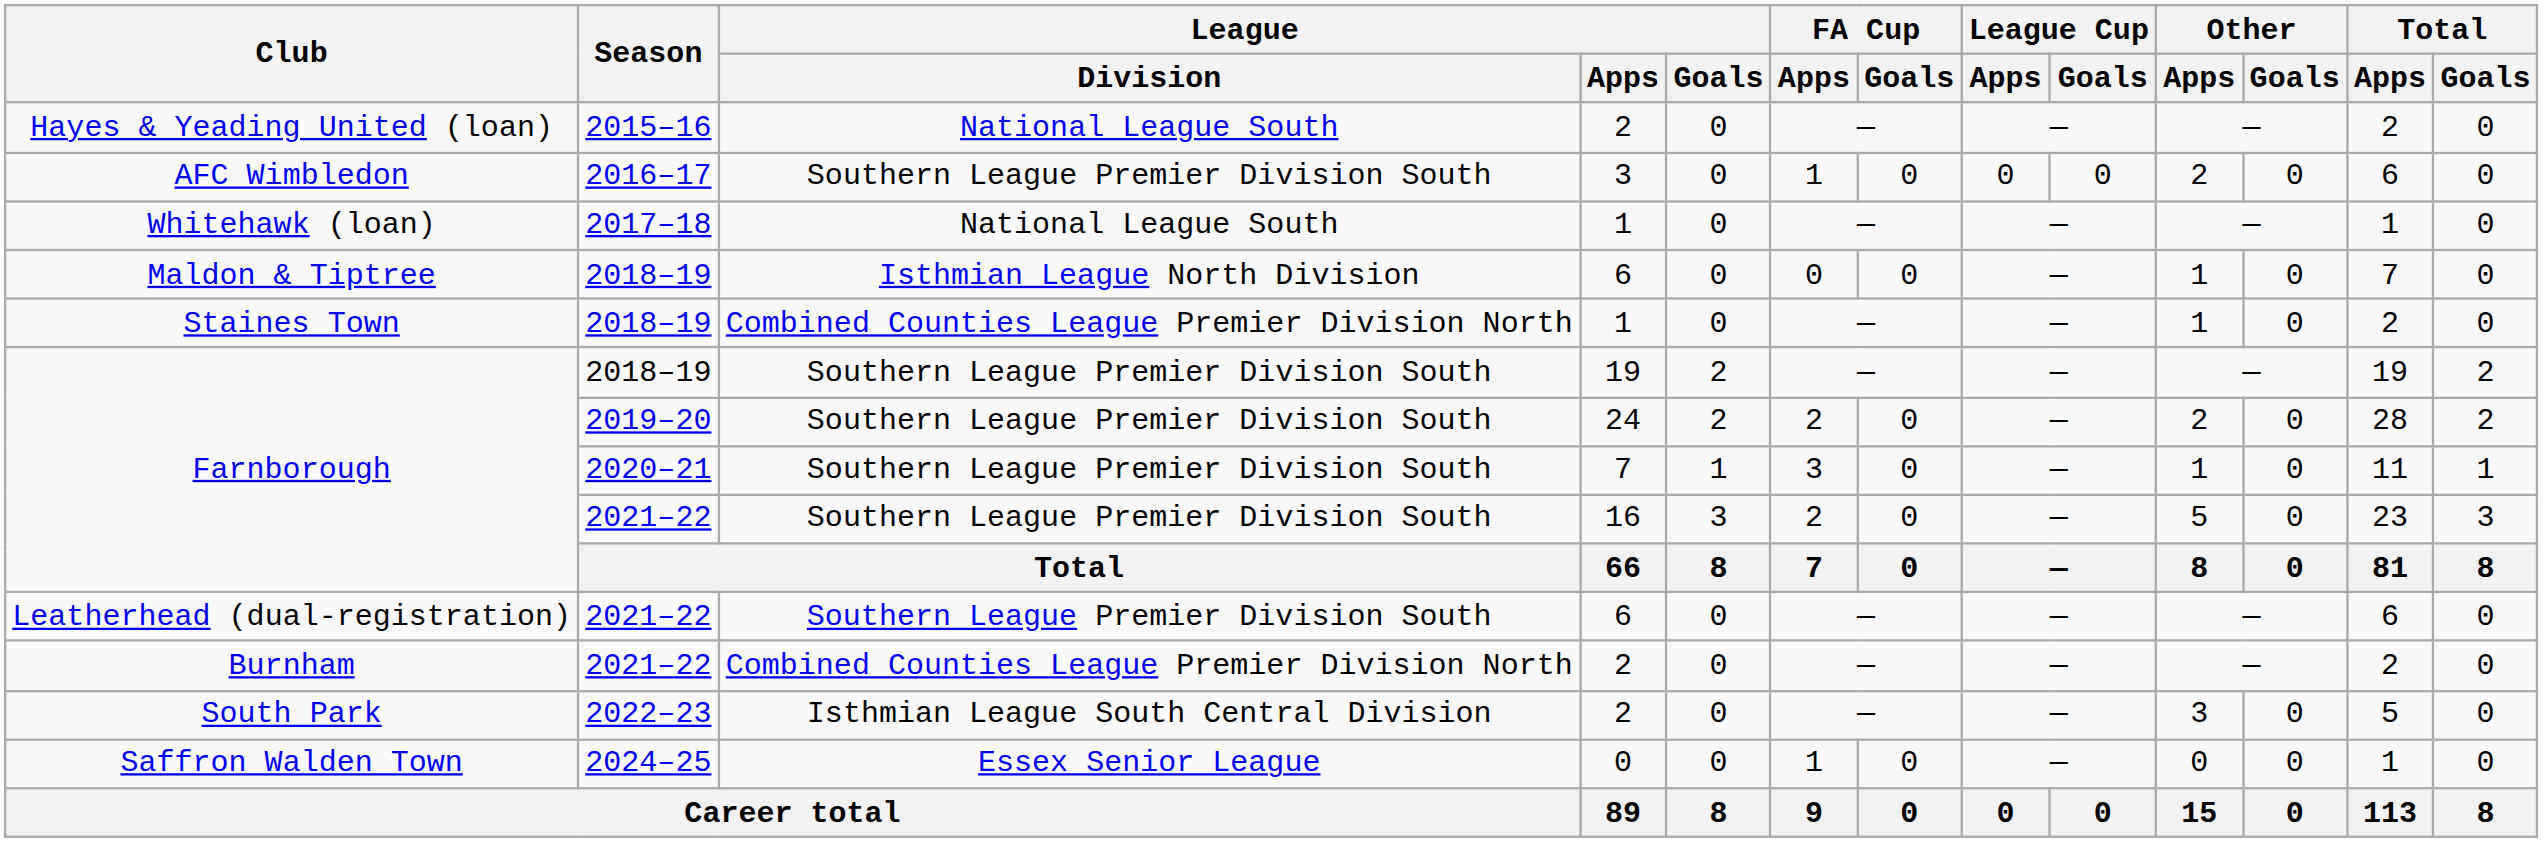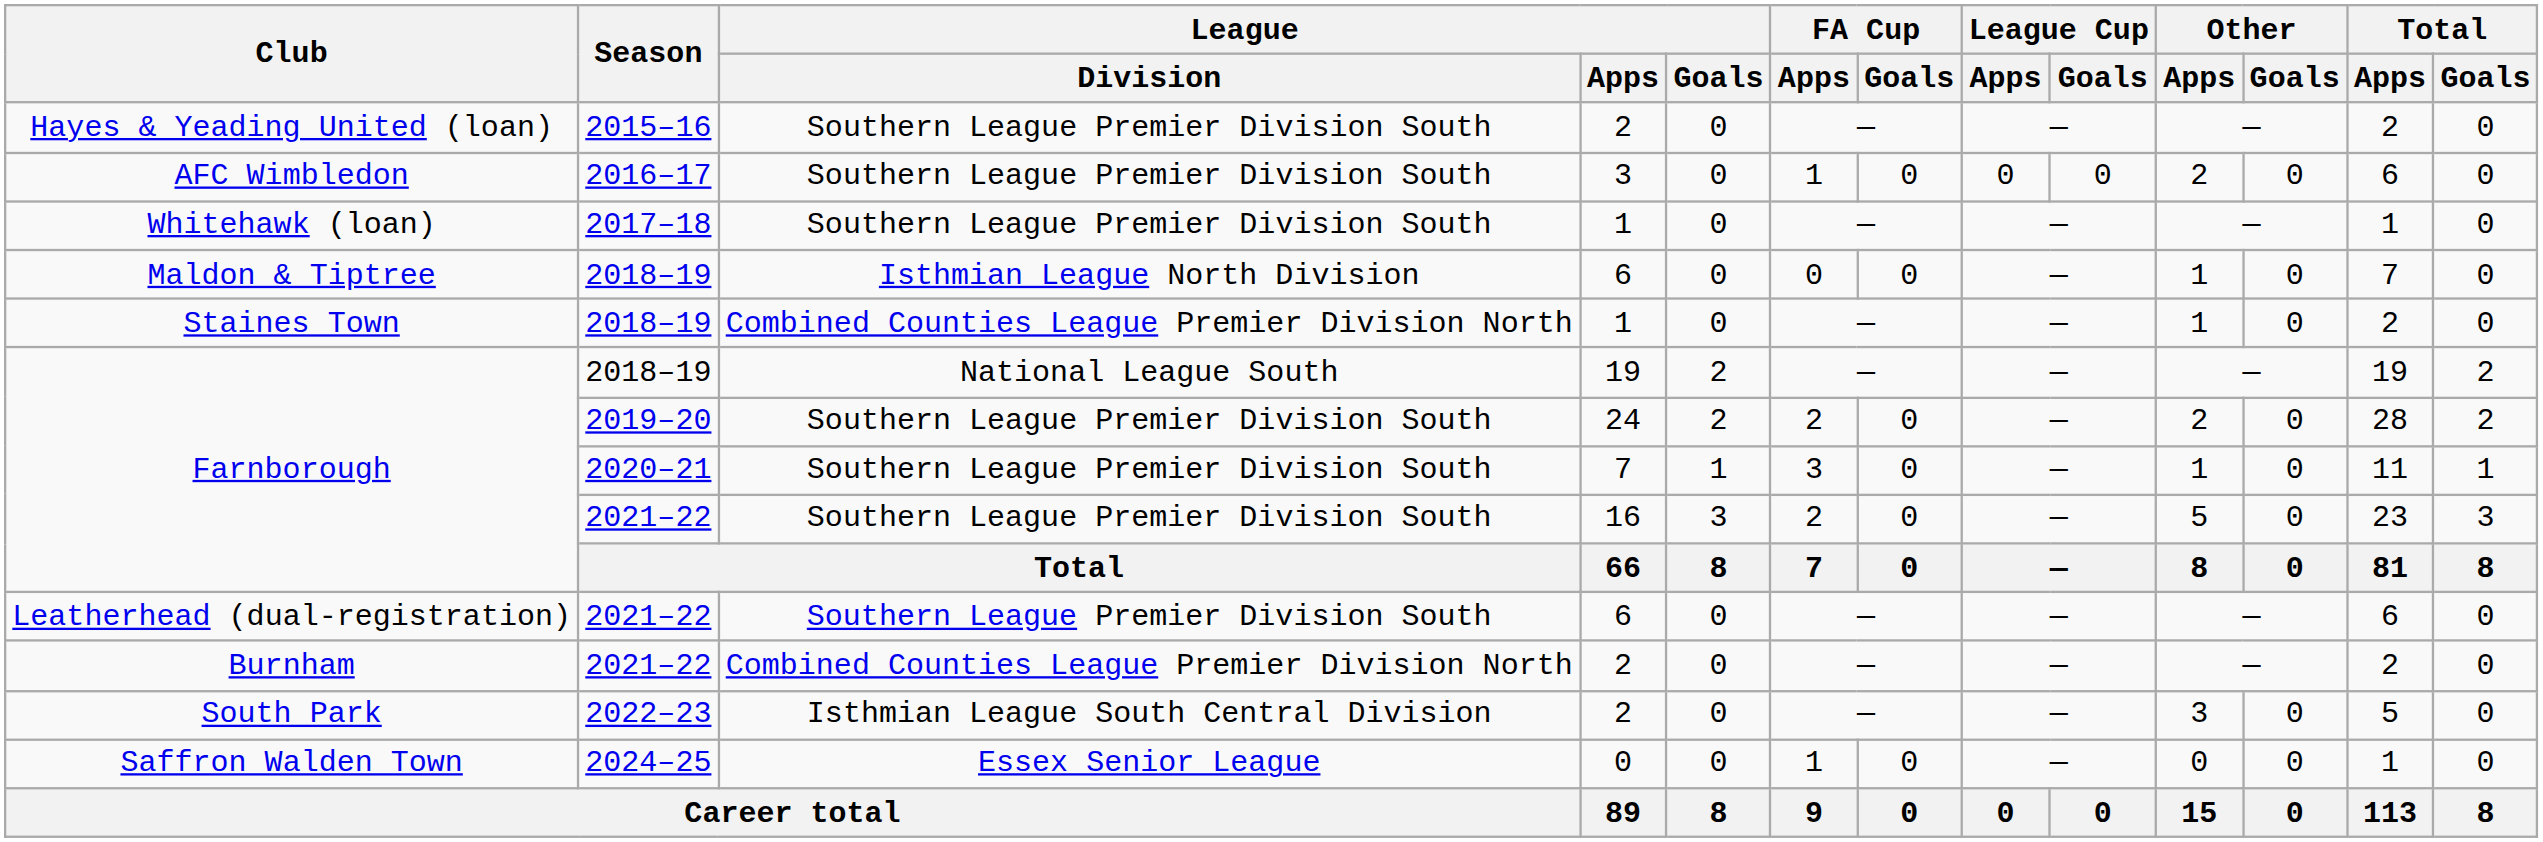 <table style="text-align: center;" class="wikitable">
 <tr>
 <th rowspan="2">Club</th>
 <th rowspan="2">Season</th>
 <th colspan="3">League</th>
 <th colspan="2">FA Cup</th>
 <th colspan="2">League Cup</th>
 <th colspan="2">Other</th>
 <th colspan="2">Total</th>
 </tr>
 <tr>
 <th>Division</th>
 <th>Apps</th>
 <th>Goals</th>
 <th>Apps</th>
 <th>Goals</th>
 <th>Apps</th>
 <th>Goals</th>
 <th>Apps</th>
 <th>Goals</th>
 <th>Apps</th>
 <th>Goals</th>
 </tr>
 <tr>
 <td><a href='#'>Hayes & Yeading United</a> (loan)</td>
 <td><a href='#'>2015–16</a></td>
-<td><a href='#'>National League South</a></td>
+<td>Southern League Premier Division South</td>
 <td>2</td>
 <td>0</td>
 <td colspan="2">—</td>
 <td colspan="2">—</td>
 <td colspan="2">—</td>
 <td>2</td>
 <td>0</td>
 </tr>
 <tr>
 <td><a href='#'>AFC Wimbledon</a></td>
 <td><a href='#'>2016–17</a></td>
 <td>Southern League Premier Division South</td>
 <td>3</td>
 <td>0</td>
 <td>1</td>
 <td>0</td>
 <td>0</td>
 <td>0</td>
 <td>2</td>
 <td>0</td>
 <td>6</td>
 <td>0</td>
 </tr>
 <tr>
 <td><a href='#'>Whitehawk</a> (loan)</td>
 <td><a href='#'>2017–18</a></td>
-<td>National League South</td>
+<td>Southern League Premier Division South</td>
 <td>1</td>
 <td>0</td>
 <td colspan="2">—</td>
 <td colspan="2">—</td>
 <td colspan="2">—</td>
 <td>1</td>
 <td>0</td>
 </tr>
 <tr>
 <td><a href='#'>Maldon & Tiptree</a></td>
 <td><a href='#'>2018–19</a></td>
 <td><a href='#'>Isthmian League</a> North Division</td>
 <td>6</td>
 <td>0</td>
 <td>0</td>
 <td>0</td>
 <td colspan="2">—</td>
 <td>1</td>
 <td>0</td>
 <td>7</td>
 <td>0</td>
 </tr>
 <tr>
 <td><a href='#'>Staines Town</a></td>
 <td><a href='#'>2018–19</a></td>
 <td><a href='#'>Combined Counties League</a> Premier Division North</td>
 <td>1</td>
 <td>0</td>
 <td colspan="2">—</td>
 <td colspan="2">—</td>
 <td>1</td>
 <td>0</td>
 <td>2</td>
 <td>0</td>
 </tr>
 <tr>
 <td rowspan="5"><a href='#'>Farnborough</a></td>
 <td>2018–19</td>
-<td>Southern League Premier Division South</td>
+<td>National League South</td>
 <td>19</td>
 <td>2</td>
 <td colspan="2">—</td>
 <td colspan="2">—</td>
 <td colspan="2">—</td>
 <td>19</td>
 <td>2</td>
 </tr>
 <tr>
 <td><a href='#'>2019–20</a></td>
 <td>Southern League Premier Division South</td>
 <td>24</td>
 <td>2</td>
 <td>2</td>
 <td>0</td>
 <td colspan="2">—</td>
 <td>2</td>
 <td>0</td>
 <td>28</td>
 <td>2</td>
 </tr>
 <tr>
 <td><a href='#'>2020–21</a></td>
 <td>Southern League Premier Division South</td>
 <td>7</td>
 <td>1</td>
 <td>3</td>
 <td>0</td>
 <td colspan="2">—</td>
 <td>1</td>
 <td>0</td>
 <td>11</td>
 <td>1</td>
 </tr>
 <tr>
 <td><a href='#'>2021–22</a></td>
 <td>Southern League Premier Division South</td>
 <td>16</td>
 <td>3</td>
 <td>2</td>
 <td>0</td>
 <td colspan="2">—</td>
 <td>5</td>
 <td>0</td>
 <td>23</td>
 <td>3</td>
 </tr>
 <tr>
 <th colspan="2">Total</th>
 <th>66</th>
 <th>8</th>
 <th>7</th>
 <th>0</th>
 <th colspan="2">—</th>
 <th>8</th>
 <th>0</th>
 <th>81</th>
 <th>8</th>
 </tr>
 <tr>
 <td><a href='#'>Leatherhead</a> (dual-registration)</td>
 <td><a href='#'>2021–22</a></td>
 <td><a href='#'>Southern League</a> Premier Division South</td>
 <td>6</td>
 <td>0</td>
 <td colspan="2">—</td>
 <td colspan="2">—</td>
 <td colspan="2">—</td>
 <td>6</td>
 <td>0</td>
 </tr>
 <tr>
 <td><a href='#'>Burnham</a></td>
 <td><a href='#'>2021–22</a></td>
 <td><a href='#'>Combined Counties League</a> Premier Division North</td>
 <td>2</td>
 <td>0</td>
 <td colspan="2">—</td>
 <td colspan="2">—</td>
 <td colspan="2">—</td>
 <td>2</td>
 <td>0</td>
 </tr>
 <tr>
 <td><a href='#'>South Park</a></td>
 <td><a href='#'>2022–23</a></td>
 <td>Isthmian League South Central Division</td>
 <td>2</td>
 <td>0</td>
 <td colspan="2">—</td>
 <td colspan="2">—</td>
 <td>3</td>
 <td>0</td>
 <td>5</td>
 <td>0</td>
 </tr>
 <tr>
 <td><a href='#'>Saffron Walden Town</a></td>
 <td><a href='#'>2024–25</a></td>
 <td><a href='#'>Essex Senior League</a></td>
 <td>0</td>
 <td>0</td>
 <td>1</td>
 <td>0</td>
 <td colspan="2">—</td>
 <td>0</td>
 <td>0</td>
 <td>1</td>
 <td>0</td>
 </tr>
 <tr>
 <th colspan="3">Career total</th>
 <th>89</th>
 <th>8</th>
 <th>9</th>
 <th>0</th>
 <th>0</th>
 <th>0</th>
 <th>15</th>
 <th>0</th>
 <th>113</th>
 <th>8</th>
 </tr>
 </table>
